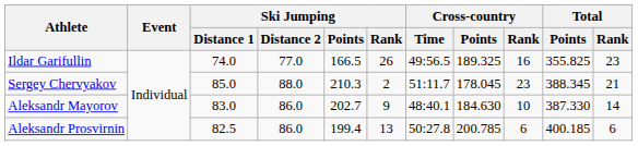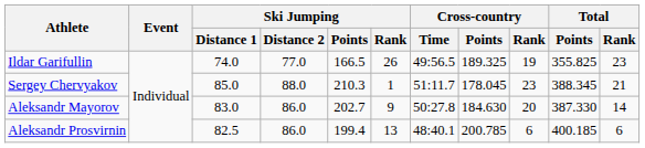 <table class="wikitable" style="font-size:90%">
 <tr>
 <th rowspan="2">Athlete</th>
 <th rowspan="2">Event</th>
 <th colspan="4">Ski Jumping</th>
 <th colspan="3">Cross-country</th>
 <th colspan="2">Total</th>
 </tr>
 <tr>
 <th>Distance 1</th>
 <th>Distance 2</th>
 <th>Points</th>
 <th>Rank</th>
 <th>Time</th>
 <th>Points</th>
 <th>Rank</th>
 <th>Points</th>
 <th>Rank</th>
 </tr>
 <tr>
 <td><a href='#'>Ildar Garifullin</a></td>
 <td rowspan="4">Individual</td>
 <td align="center">74.0</td>
 <td align="center">77.0</td>
 <td align="center">166.5</td>
 <td align="center">26</td>
 <td align="center">49:56.5</td>
 <td align="center">189.325</td>
-<td align="center">16</td>
+<td align="center">19</td>
 <td align="center">355.825</td>
 <td align="center">23</td>
 </tr>
 <tr>
 <td><a href='#'>Sergey Chervyakov</a></td>
 <td align="center">85.0</td>
 <td align="center">88.0</td>
 <td align="center">210.3</td>
-<td align="center">2</td>
+<td align="center">1</td>
 <td align="center">51:11.7</td>
 <td align="center">178.045</td>
 <td align="center">23</td>
 <td align="center">388.345</td>
 <td align="center">21</td>
 </tr>
 <tr>
 <td><a href='#'>Aleksandr Mayorov</a></td>
 <td align="center">83.0</td>
 <td align="center">86.0</td>
 <td align="center">202.7</td>
 <td align="center">9</td>
-<td align="center">48:40.1</td>
+<td align="center">50:27.8</td>
 <td align="center">184.630</td>
-<td align="center">10</td>
+<td align="center">20</td>
 <td align="center">387.330</td>
 <td align="center">14</td>
 </tr>
 <tr>
 <td><a href='#'>Aleksandr Prosvirnin</a></td>
 <td align="center">82.5</td>
 <td align="center">86.0</td>
 <td align="center">199.4</td>
 <td align="center">13</td>
-<td align="center">50:27.8</td>
+<td align="center">48:40.1</td>
 <td align="center">200.785</td>
 <td align="center">6</td>
 <td align="center">400.185</td>
 <td align="center">6</td>
 </tr>
 </table>
